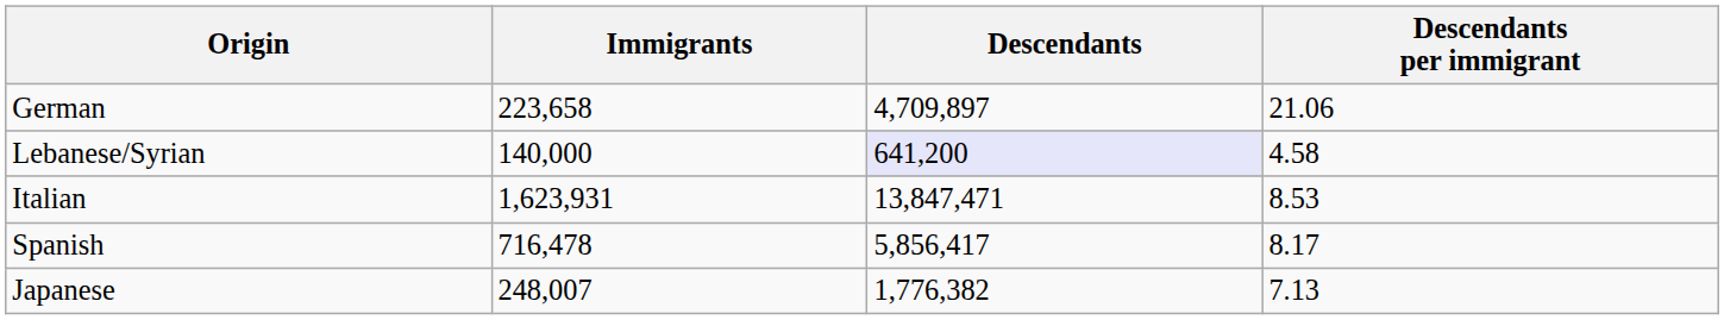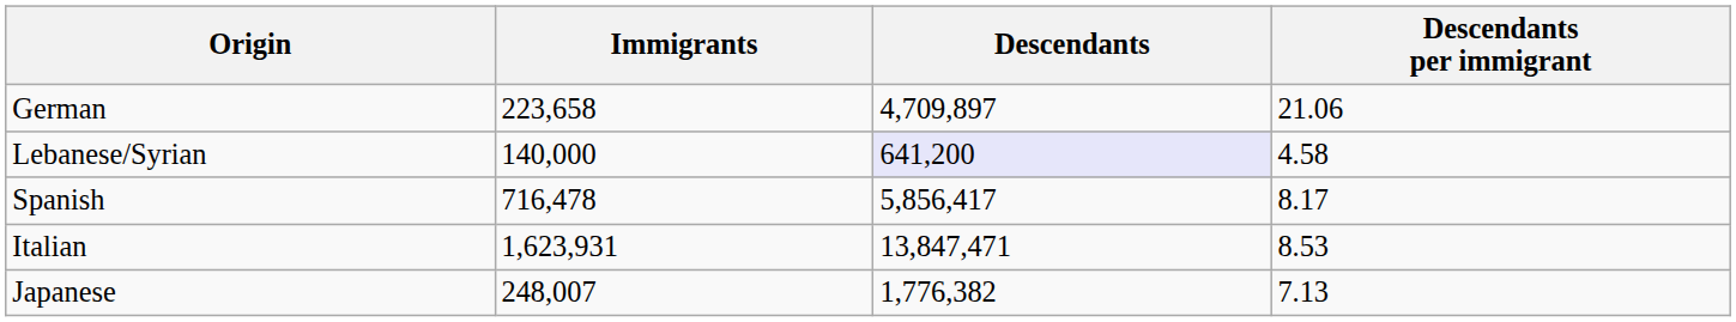 <table class="wikitable" style="float:left;" width=75%>
 <tr>
 <th>Origin</th>
 <th>Immigrants</th>
 <th>Descendants</th>
 <th>Descendants<br> per immigrant</th>
 </tr>
 <tr>
 <td> German</td>
 <td>223,658</td>
 <td>4,709,897</td>
 <td>21.06</td>
 </tr>
 <tr>
 <td> Lebanese/Syrian</td>
 <td>140,000</td>
 <td style="background: lavender;">641,200</td>
 <td>4.58</td>
 </tr>
 <tr>
+<td> Spanish</td>
+<td>716,478</td>
+<td>5,856,417</td>
+<td>8.17</td>
+</tr>
+<tr>
 <td> Italian</td>
 <td>1,623,931</td>
 <td>13,847,471</td>
 <td>8.53</td>
-</tr>
-<tr>
-<td> Spanish</td>
-<td>716,478</td>
-<td>5,856,417</td>
-<td>8.17</td>
 </tr>
 <tr>
 <td> Japanese</td>
 <td>248,007</td>
 <td>1,776,382</td>
 <td>7.13</td>
 </tr>
 </table>
